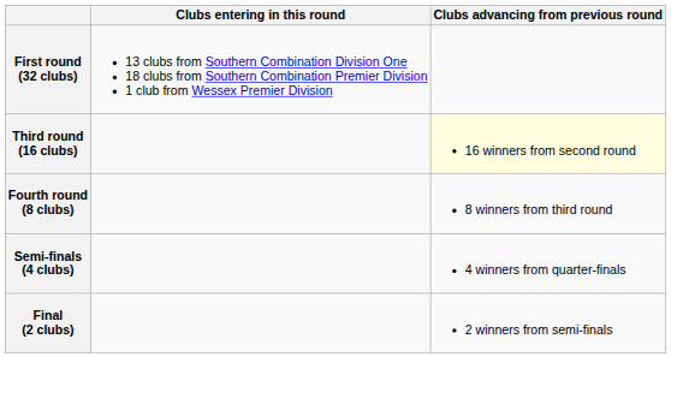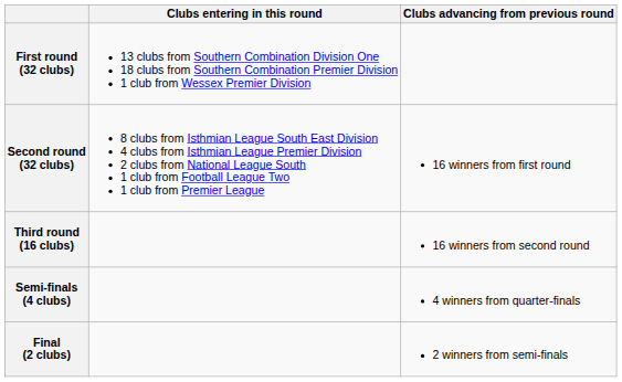 <table class="wikitable">
 <tr>
 <th></th>
 <th>Clubs entering in this round</th>
 <th>Clubs advancing from previous round</th>
 </tr>
 <tr>
 <th>First round<br>(32 clubs)</th>
 <td><br><ul><li>13 clubs from <a href='#'>Southern Combination Division One</a></li><li>18 clubs from <a href='#'>Southern Combination Premier Division</a></li><li>1 club from <a href='#'>Wessex Premier Division</a></li></ul></td>
 <td></td>
 </tr>
 <tr>
+<th>Second round<br>(32 clubs)</th>
+<td><br><ul><li>8 clubs from <a href='#'>Isthmian League South East Division</a></li><li>4 clubs from <a href='#'>Isthmian League Premier Division</a></li><li>2 clubs from <a href='#'>National League South</a></li><li>1 club from <a href='#'>Football League Two</a></li><li>1 club from <a href='#'>Premier League</a></li></ul></td>
+<td><br><ul><li>16 winners from first round</li></ul></td>
+</tr>
+<tr>
 <th>Third round<br>(16 clubs)</th>
 <td></td>
-<td style="background: lightyellow;"><br><ul><li>16 winners from second round</li></ul></td>
-</tr>
-<tr>
-<th>Fourth round<br>(8 clubs)</th>
-<td></td>
-<td><br><ul><li>8 winners from third round</li></ul></td>
+<td><br><ul><li>16 winners from second round</li></ul></td>
 </tr>
 <tr>
 <th>Semi-finals<br>(4 clubs)</th>
 <td></td>
 <td><br><ul><li>4 winners from quarter-finals</li></ul></td>
 </tr>
 <tr>
 <th>Final<br>(2 clubs)</th>
 <td></td>
 <td><br><ul><li>2 winners from semi-finals</li></ul></td>
 </tr>
 </table>
